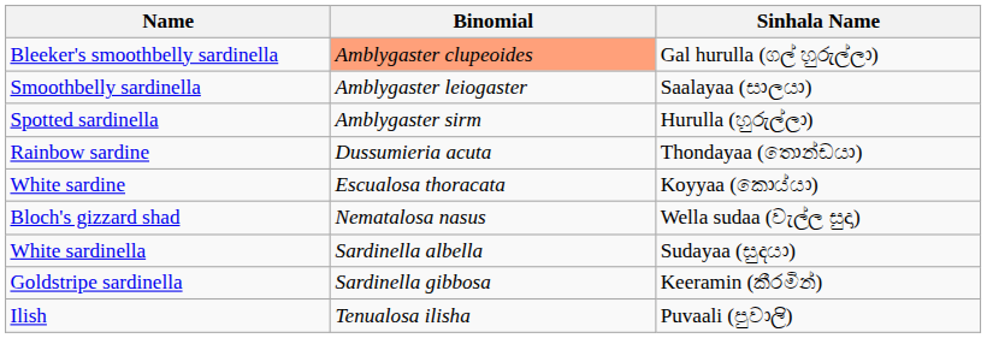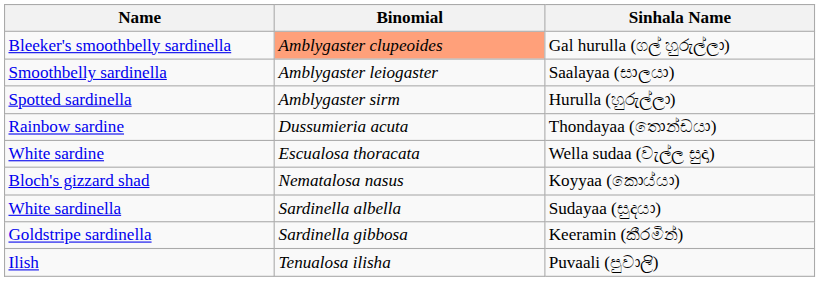 <table width=60% class="wikitable">
 <tr>
 <th width=20%>Name</th>
 <th width=20%>Binomial</th>
 <th width=20%>Sinhala Name</th>
 </tr>
 <tr>
 <td><a href='#'>Bleeker's smoothbelly sardinella</a></td>
 <td style="background: lightsalmon;"><em>Amblygaster clupeoides</em></td>
 <td>Gal hurulla (ගල් හුරුල්ලා)</td>
 </tr>
 <tr>
 <td><a href='#'>Smoothbelly sardinella</a><br></td>
 <td><em>Amblygaster leiogaster</em></td>
 <td>Saalayaa (සාලයා)</td>
 </tr>
 <tr>
 <td><a href='#'>Spotted sardinella</a><br></td>
 <td><em>Amblygaster sirm</em></td>
 <td>Hurulla (හුරුල්ලා)</td>
 </tr>
 <tr>
 <td><a href='#'>Rainbow sardine</a><br></td>
 <td><em>Dussumieria acuta</em></td>
 <td>Thondayaa (තොන්ඩයා)</td>
 </tr>
 <tr>
 <td><a href='#'>White sardine</a></td>
 <td><em>Escualosa thoracata</em></td>
-<td>Koyyaa (කොය්යා)</td>
+<td>Wella sudaa (වැල්ල සුදා)</td>
 </tr>
 <tr>
 <td><a href='#'>Bloch's gizzard shad</a></td>
 <td><em>Nematalosa nasus</em></td>
-<td>Wella sudaa (වැල්ල සුදා)</td>
+<td>Koyyaa (කොය්යා)</td>
 </tr>
 <tr>
 <td><a href='#'>White sardinella</a></td>
 <td><em>Sardinella albella</em></td>
 <td>Sudayaa (සුදයා)</td>
 </tr>
 <tr>
 <td><a href='#'>Goldstripe sardinella</a><br></td>
 <td><em>Sardinella gibbosa</em></td>
 <td>Keeramin (කීරමින්)</td>
 </tr>
 <tr>
 <td><a href='#'>Ilish</a><br></td>
 <td><em>Tenualosa ilisha</em></td>
 <td>Puvaali (පුවාලි)</td>
 </tr>
 </table>
